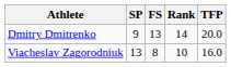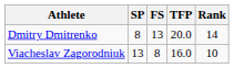 <table class="wikitable" border="1" style="font-size:90%">
 <tr>
 <th>Athlete</th>
 <th>SP</th>
 <th>FS</th>
+<th>TFP</th>
 <th>Rank</th>
-<th>TFP</th>
 </tr>
 <tr align=center>
 <td align=left><a href='#'>Dmitry Dmitrenko</a></td>
-<td>9</td>
+<td>8</td>
 <td>13</td>
+<td>20.0</td>
 <td>14</td>
-<td>20.0</td>
 </tr>
 <tr align=center>
 <td align=left><a href='#'>Viacheslav Zagorodniuk</a></td>
 <td>13</td>
 <td>8</td>
+<td>16.0</td>
 <td>10</td>
-<td>16.0</td>
 </tr>
 </table>
